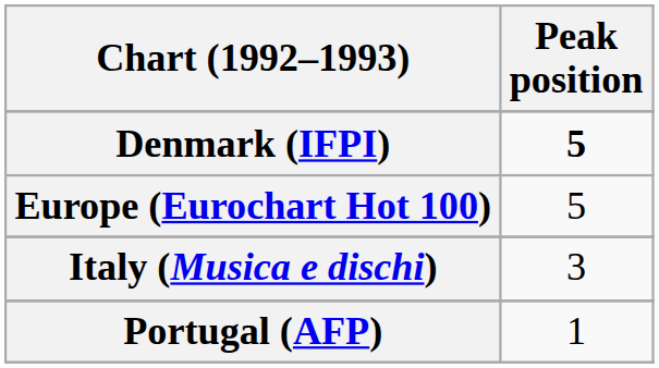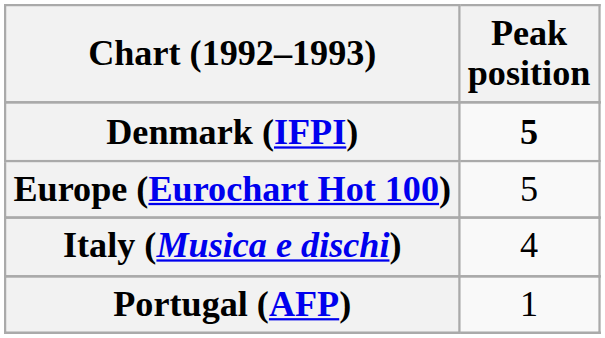 <table class="wikitable sortable plainrowheaders" style="text-align:center">
 <tr>
 <th>Chart (1992–1993)</th>
 <th>Peak<br>position</th>
 </tr>
 <tr>
 </tr>
 <tr>
 </tr>
 <tr>
 </tr>
 <tr>
 </tr>
 <tr>
 </tr>
 <tr>
 <th scope="row">Denmark (<a href='#'>IFPI</a>)</th>
 <td><strong>5</strong></td>
 </tr>
 <tr>
 <th scope="row">Europe (<a href='#'>Eurochart Hot 100</a>)</th>
 <td>5</td>
 </tr>
 <tr>
 </tr>
 <tr>
 </tr>
 <tr>
 </tr>
 <tr>
 <th scope="row">Italy (<em><a href='#'>Musica e dischi</a></em>)</th>
-<td>3</td>
+<td>4</td>
 </tr>
 <tr>
 </tr>
 <tr>
 </tr>
 <tr>
 </tr>
 <tr>
 </tr>
 <tr>
 <th scope="row">Portugal (<a href='#'>AFP</a>)</th>
 <td>1</td>
 </tr>
 <tr>
 </tr>
 <tr>
 </tr>
 <tr>
 </tr>
 <tr>
 </tr>
 <tr>
 </tr>
 <tr>
 </tr>
 </table>
